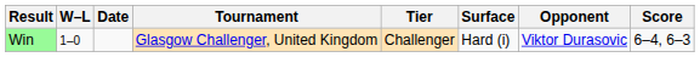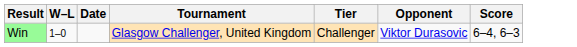 <table class="wikitable">
 <tr>
 <th>Result</th>
 <th class="unsortable">W–L</th>
 <th>Date</th>
 <th>Tournament</th>
 <th>Tier</th>
-<th>Surface</th>
 <th>Opponent</th>
 <th class="unsortable">Score</th>
 </tr>
 <tr>
 <td bgcolor=98fb98>Win</td>
 <td><small>1–0</small></td>
 <td><a href='#'></a></td>
 <td style="background:moccasin;"><a href='#'>Glasgow Challenger</a>, United Kingdom</td>
 <td style="background:moccasin;">Challenger</td>
-<td>Hard (i)</td>
 <td> <a href='#'>Viktor Durasovic</a></td>
 <td>6–4, 6–3</td>
 </tr>
 </table>
